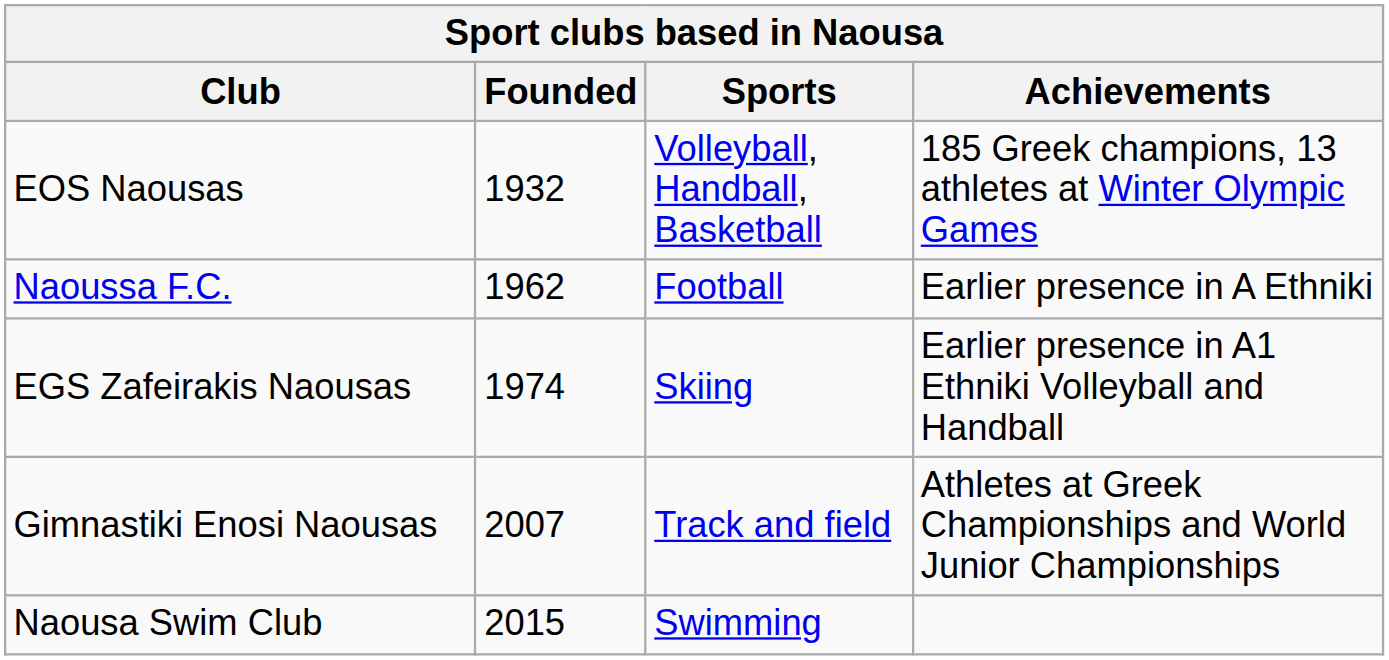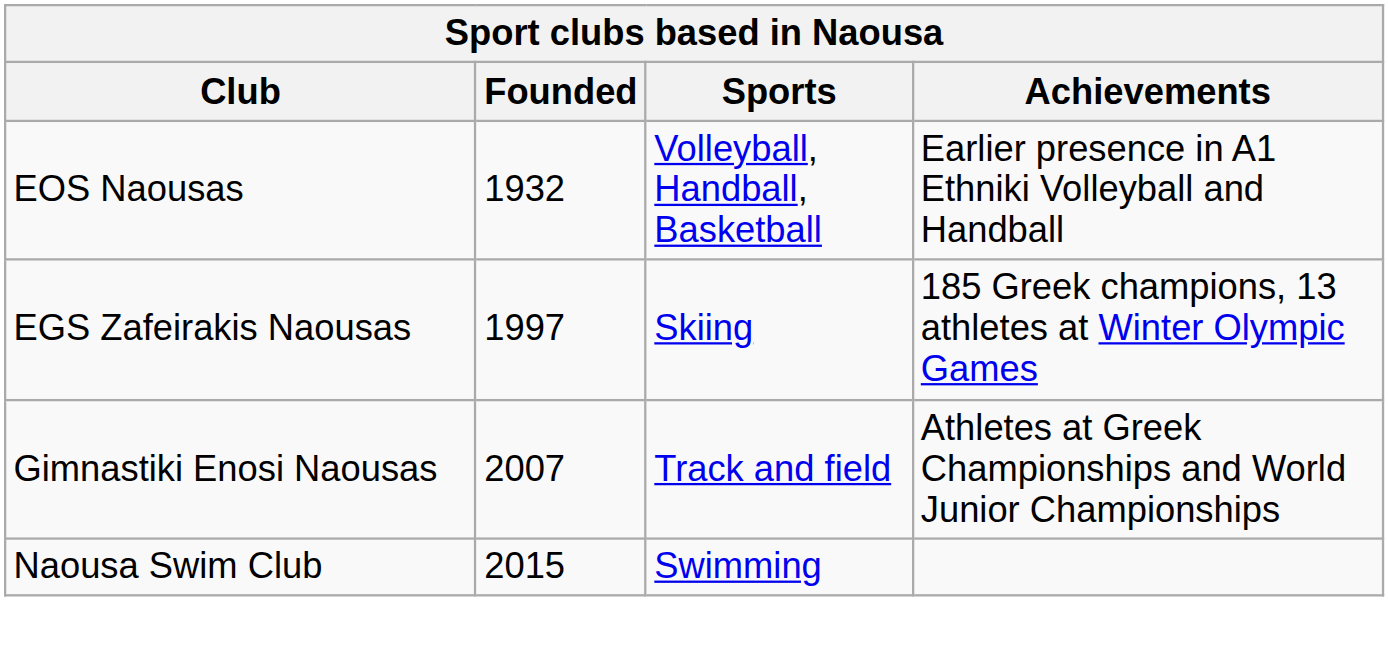 <table class="wikitable">
 <tr>
 <th colspan="4">Sport clubs based in Naousa</th>
 </tr>
 <tr>
 <th width="200">Club</th>
 <th>Founded</th>
 <th>Sports</th>
 <th>Achievements</th>
 </tr>
 <tr>
 <td>EOS Naousas</td>
 <td>1932</td>
 <td><a href='#'>Volleyball</a>, <a href='#'>Handball</a>, <a href='#'>Basketball</a></td>
-<td>185 Greek champions, 13 athletes at <a href='#'>Winter Olympic Games</a></td>
-</tr>
-<tr>
-<td><a href='#'>Naoussa F.C.</a></td>
-<td>1962</td>
-<td><a href='#'>Football</a></td>
-<td>Earlier presence in A Ethniki</td>
+<td>Earlier presence in A1 Ethniki Volleyball and Handball</td>
 </tr>
 <tr>
 <td>EGS Zafeirakis Naousas</td>
-<td>1974</td>
+<td>1997</td>
 <td><a href='#'>Skiing</a></td>
-<td>Earlier presence in A1 Ethniki Volleyball and Handball</td>
+<td>185 Greek champions, 13 athletes at <a href='#'>Winter Olympic Games</a></td>
 </tr>
 <tr>
 <td>Gimnastiki Enosi Naousas</td>
 <td>2007</td>
 <td><a href='#'>Track and field</a></td>
 <td>Athletes at Greek Championships and World Junior Championships</td>
 </tr>
 <tr>
 <td>Naousa Swim Club</td>
 <td>2015</td>
 <td><a href='#'>Swimming</a></td>
 <td></td>
 </tr>
 </table>
